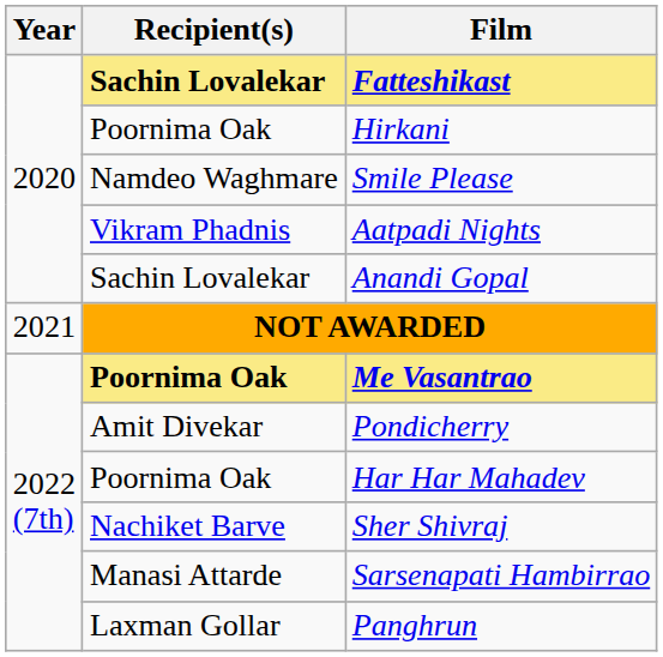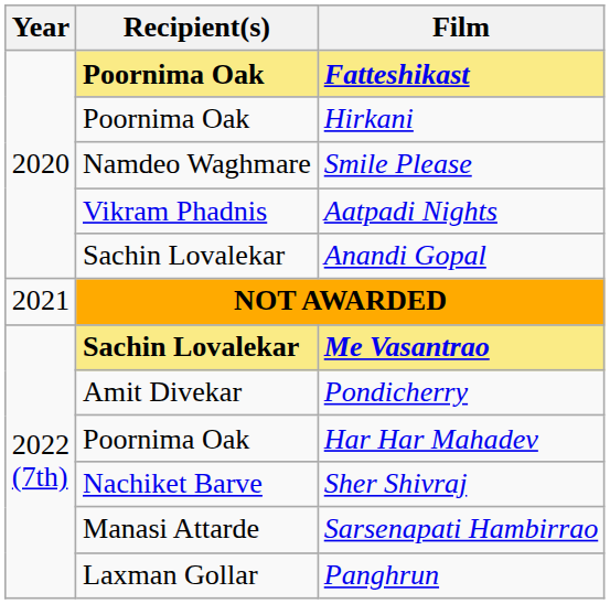 <table class="wikitable">
 <tr>
 <th>Year</th>
 <th>Recipient(s)</th>
 <th>Film</th>
 </tr>
 <tr>
 <td rowspan="5">2020</td>
-<td style="background:#FAEB86;"><strong>Sachin Lovalekar</strong></td>
+<td style="background:#FAEB86;"><strong>Poornima Oak</strong></td>
 <td style="background:#FAEB86;"><strong><em><a href='#'>Fatteshikast</a></em></strong></td>
 </tr>
 <tr>
 <td>Poornima Oak</td>
 <td><em><a href='#'>Hirkani</a></em></td>
 </tr>
 <tr>
 <td>Namdeo Waghmare</td>
 <td><em><a href='#'>Smile Please</a></em></td>
 </tr>
 <tr>
 <td><a href='#'>Vikram Phadnis</a></td>
 <td><em><a href='#'>Aatpadi Nights</a></em></td>
 </tr>
 <tr>
 <td>Sachin Lovalekar</td>
 <td><em><a href='#'>Anandi Gopal</a></em></td>
 </tr>
 <tr>
 <td>2021</td>
 <td colspan="2" style="background:#FFAA00; text-align:center"><strong>NOT AWARDED</strong></td>
 </tr>
 <tr>
 <td rowspan="6">2022<br><a href='#'>(7th)</a></td>
-<td style="background:#FAEB86;"><strong>Poornima Oak</strong></td>
+<td style="background:#FAEB86;"><strong>Sachin Lovalekar</strong></td>
 <td style="background:#FAEB86;"><strong><em><a href='#'>Me Vasantrao</a></em></strong></td>
 </tr>
 <tr>
 <td>Amit Divekar</td>
 <td><em><a href='#'>Pondicherry</a></em></td>
 </tr>
 <tr>
 <td>Poornima Oak</td>
 <td><em><a href='#'>Har Har Mahadev</a></em></td>
 </tr>
 <tr>
 <td><a href='#'>Nachiket Barve</a></td>
 <td><em><a href='#'>Sher Shivraj</a></em></td>
 </tr>
 <tr>
 <td>Manasi Attarde</td>
 <td><em><a href='#'>Sarsenapati Hambirrao</a></em></td>
 </tr>
 <tr>
 <td>Laxman Gollar</td>
 <td><em><a href='#'>Panghrun</a></em></td>
 </tr>
 </table>
